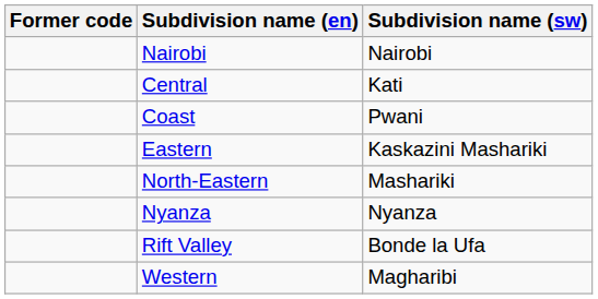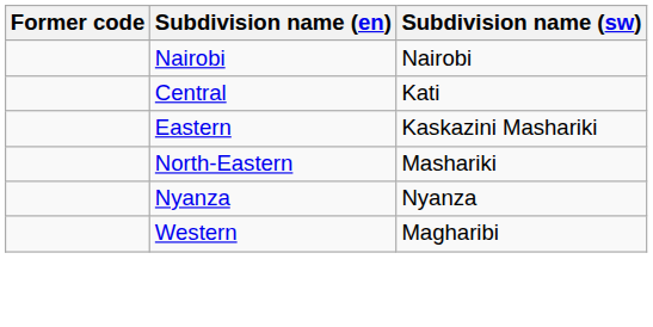 <table class="wikitable sortable mw-collapsible">
 <tr>
 <th>Former code</th>
 <th>Subdivision name (<a href='#'>en</a>)</th>
 <th>Subdivision name (<a href='#'>sw</a>)</th>
 </tr>
 <tr>
 <td></td>
 <td><a href='#'>Nairobi</a></td>
 <td>Nairobi</td>
 </tr>
 <tr>
 <td></td>
 <td><a href='#'>Central</a></td>
 <td>Kati</td>
 </tr>
 <tr>
 <td></td>
-<td><a href='#'>Coast</a></td>
-<td>Pwani</td>
-</tr>
-<tr>
-<td></td>
 <td><a href='#'>Eastern</a></td>
 <td>Kaskazini Mashariki</td>
 </tr>
 <tr>
 <td></td>
 <td><a href='#'>North-Eastern</a></td>
 <td>Mashariki</td>
 </tr>
 <tr>
 <td></td>
 <td><a href='#'>Nyanza</a></td>
 <td>Nyanza</td>
 </tr>
 <tr>
 <td></td>
-<td><a href='#'>Rift Valley</a></td>
-<td>Bonde la Ufa</td>
-</tr>
-<tr>
-<td></td>
 <td><a href='#'>Western</a></td>
 <td>Magharibi</td>
 </tr>
 </table>
